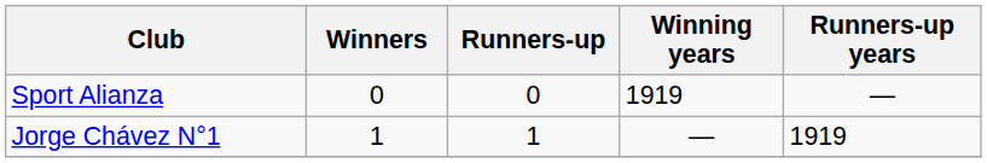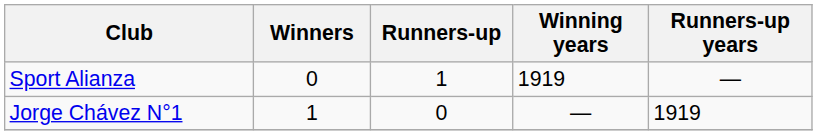 <table class="wikitable sortable">
 <tr>
 <th scope=col class="unsortable" width=180>Club</th>
 <th scope=col width=80>Winners</th>
 <th scope=col width=100>Runners-up</th>
 <th scope=col class="unsortable">Winning years</th>
 <th scope=col class="unsortable">Runners-up years</th>
 </tr>
 <tr>
 <td><a href='#'>Sport Alianza</a></td>
 <td align=center>0</td>
-<td align=center>0</td>
+<td align=center>1</td>
 <td>1919</td>
 <td align=center>—</td>
 </tr>
 <tr>
 <td><a href='#'>Jorge Chávez N°1</a></td>
 <td align=center>1</td>
-<td align=center>1</td>
+<td align=center>0</td>
 <td align=center>—</td>
 <td>1919</td>
 </tr>
 <tr>
 </tr>
 </table>
